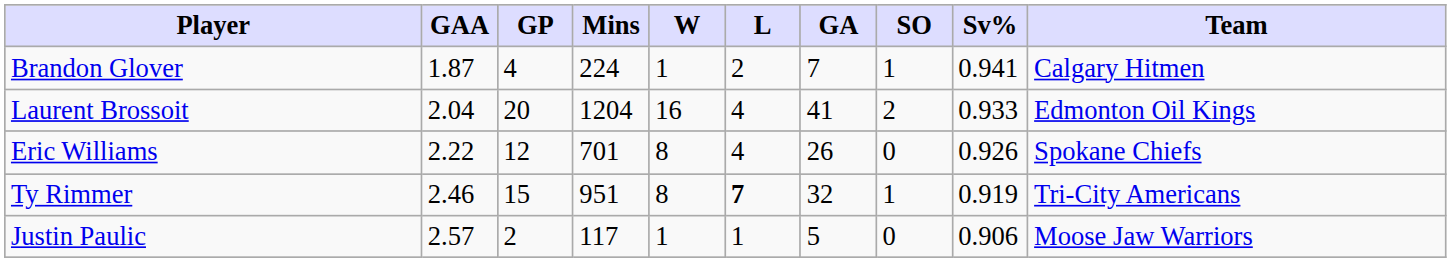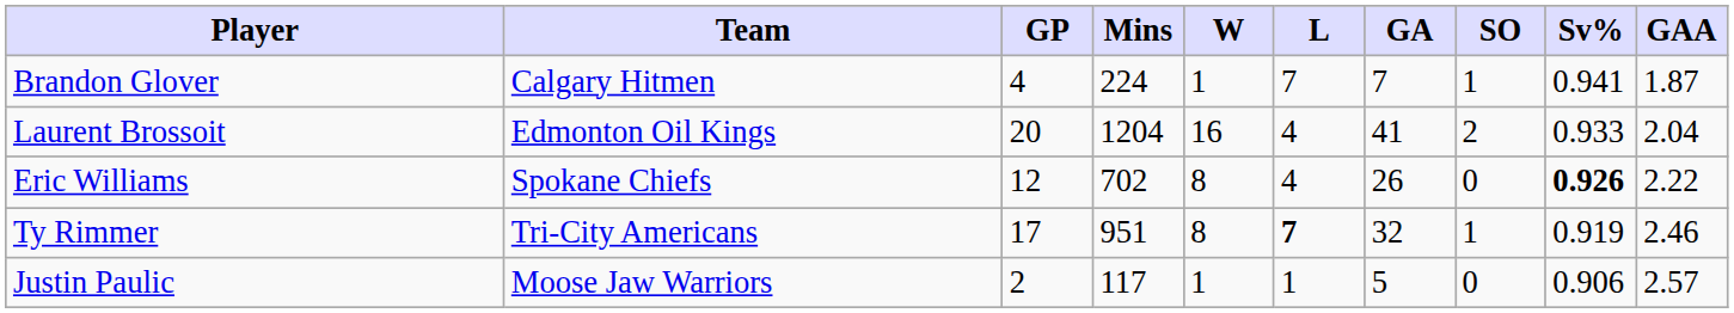 <table class="wikitable">
 <tr>
 <th style="background:#ddf; width:27.5%;">Player</th>
-<th style="background:#ddf; width:5%;">GAA</th>
+<th style="background:#ddf; width:27.5%;">Team</th>
 <th style="background:#ddf; width:5%;">GP</th>
 <th style="background:#ddf; width:5%;">Mins</th>
 <th style="background:#ddf; width:5%;">W</th>
 <th style="background:#ddf; width:5%;">L</th>
 <th style="background:#ddf; width:5%;">GA</th>
 <th style="background:#ddf; width:5%;">SO</th>
 <th style="background:#ddf; width:5%;">Sv%</th>
-<th style="background:#ddf; width:27.5%;">Team</th>
+<th style="background:#ddf; width:5%;">GAA</th>
 </tr>
 <tr>
 <td><a href='#'>Brandon Glover</a></td>
-<td>1.87</td>
+<td><a href='#'>Calgary Hitmen</a></td>
 <td>4</td>
 <td>224</td>
 <td>1</td>
-<td>2</td>
+<td>7</td>
 <td>7</td>
 <td>1</td>
 <td>0.941</td>
-<td><a href='#'>Calgary Hitmen</a></td>
+<td>1.87</td>
 </tr>
 <tr>
 <td><a href='#'>Laurent Brossoit</a></td>
-<td>2.04</td>
+<td><a href='#'>Edmonton Oil Kings</a></td>
 <td>20</td>
 <td>1204</td>
 <td>16</td>
 <td>4</td>
 <td>41</td>
 <td>2</td>
 <td>0.933</td>
-<td><a href='#'>Edmonton Oil Kings</a></td>
+<td>2.04</td>
 </tr>
 <tr>
 <td><a href='#'>Eric Williams</a></td>
-<td>2.22</td>
+<td><a href='#'>Spokane Chiefs</a></td>
 <td>12</td>
-<td>701</td>
+<td>702</td>
 <td>8</td>
 <td>4</td>
 <td>26</td>
 <td>0</td>
-<td>0.926</td>
-<td><a href='#'>Spokane Chiefs</a></td>
+<td><strong>0.926</strong></td>
+<td>2.22</td>
 </tr>
 <tr>
 <td><a href='#'>Ty Rimmer</a></td>
-<td>2.46</td>
-<td>15</td>
+<td><a href='#'>Tri-City Americans</a></td>
+<td>17</td>
 <td>951</td>
 <td>8</td>
 <td><strong>7</strong></td>
 <td>32</td>
 <td>1</td>
 <td>0.919</td>
-<td><a href='#'>Tri-City Americans</a></td>
+<td>2.46</td>
 </tr>
 <tr>
 <td><a href='#'>Justin Paulic</a></td>
-<td>2.57</td>
+<td><a href='#'>Moose Jaw Warriors</a></td>
 <td>2</td>
 <td>117</td>
 <td>1</td>
 <td>1</td>
 <td>5</td>
 <td>0</td>
 <td>0.906</td>
-<td><a href='#'>Moose Jaw Warriors</a></td>
+<td>2.57</td>
 </tr>
 </table>
